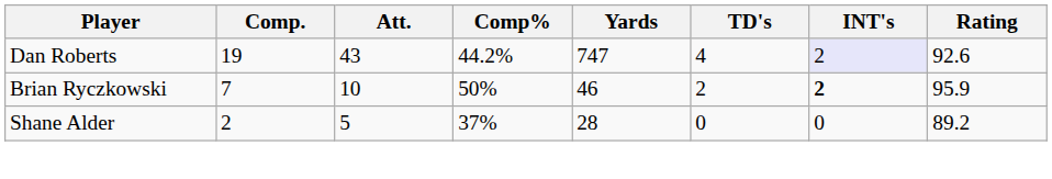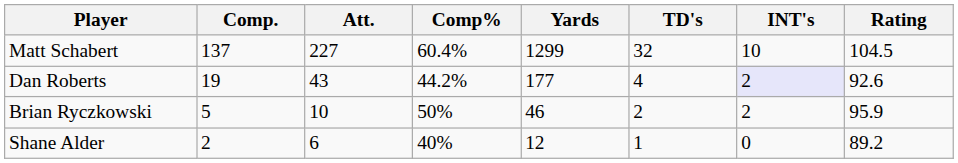 <table class="wikitable sortable">
 <tr>
 <th bgcolor="#DDDDFF" width="16%">Player</th>
 <th bgcolor="#DDDDFF" width="9%">Comp.</th>
 <th bgcolor="#DDDDFF" width="9%">Att.</th>
 <th bgcolor="#DDDDFF" width="9%">Comp%</th>
 <th bgcolor="#DDDDFF" width="9%">Yards</th>
 <th bgcolor="#DDDDFF" width="9%">TD's</th>
 <th bgcolor="#DDDDFF" width="9%">INT's</th>
 <th bgcolor="#DDDDFF" width="9%">Rating</th>
 </tr>
 <tr>
+<td>Matt Schabert</td>
+<td>137</td>
+<td>227</td>
+<td>60.4%</td>
+<td>1299</td>
+<td>32</td>
+<td>10</td>
+<td>104.5</td>
+</tr>
+<tr>
 <td>Dan Roberts</td>
 <td>19</td>
 <td>43</td>
 <td>44.2%</td>
-<td>747</td>
+<td>177</td>
 <td>4</td>
 <td style="background: lavender;">2</td>
 <td>92.6</td>
 </tr>
 <tr>
 <td>Brian Ryczkowski</td>
-<td>7</td>
+<td>5</td>
 <td>10</td>
 <td>50%</td>
 <td>46</td>
 <td>2</td>
-<td><strong>2</strong></td>
+<td>2</td>
 <td>95.9</td>
 </tr>
 <tr>
 <td>Shane Alder</td>
 <td>2</td>
-<td>5</td>
-<td>37%</td>
-<td>28</td>
-<td>0</td>
+<td>6</td>
+<td>40%</td>
+<td>12</td>
+<td>1</td>
 <td>0</td>
 <td>89.2</td>
 </tr>
 </table>
